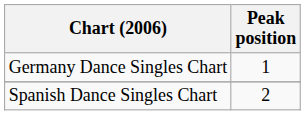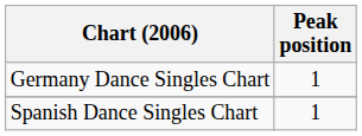 <table class="wikitable sortable">
 <tr>
 <th scope="col">Chart (2006)</th>
 <th scope="col">Peak<br>position</th>
 </tr>
 <tr>
 <td>Germany Dance Singles Chart</td>
 <td align="center">1</td>
 </tr>
 <tr>
 </tr>
 <tr>
 </tr>
 <tr>
 <td>Spanish Dance Singles Chart</td>
-<td align="center">2</td>
+<td align="center">1</td>
 </tr>
 </table>
